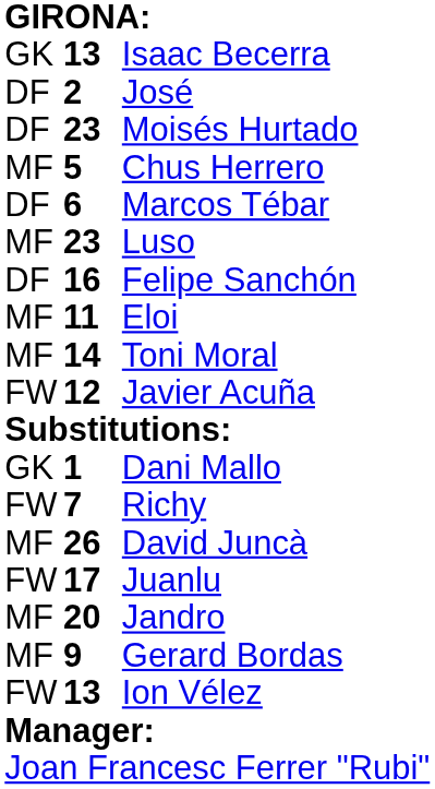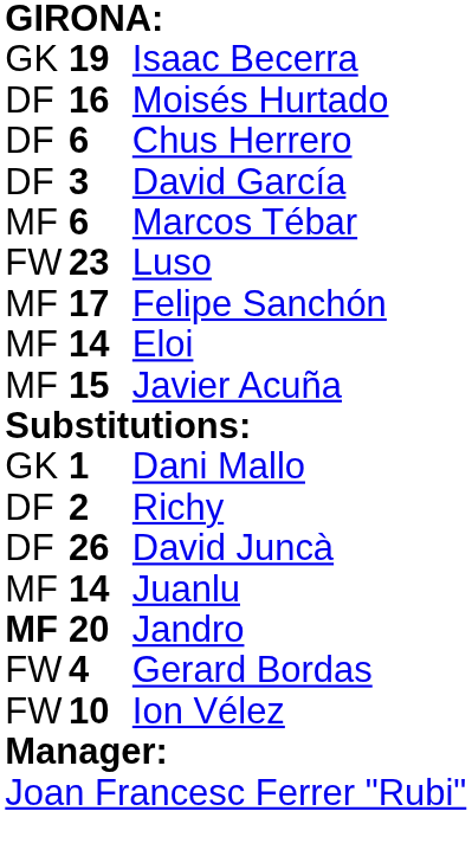 <table style="font-size: 90%" cellspacing="0" cellpadding="0" align="center">
 <tr>
 <td colspan=4><strong>GIRONA:</strong></td>
 </tr>
 <tr>
 <th width=25></th>
 <th width=25></th>
 </tr>
 <tr>
 <td>GK</td>
-<td><strong>13</strong></td>
+<td><strong>19</strong></td>
 <td> <a href='#'>Isaac Becerra</a></td>
 </tr>
 <tr>
 <td>DF</td>
-<td><strong>2</strong></td>
-<td> <a href='#'>José</a></td>
-<td></td>
+<td><strong>16</strong></td>
+<td> <a href='#'>Moisés Hurtado</a></td>
 <td></td>
 </tr>
 <tr>
 <td>DF</td>
-<td><strong>23</strong></td>
-<td> <a href='#'>Moisés Hurtado</a></td>
-<td></td>
-</tr>
-<tr>
-<td>MF</td>
-<td><strong>5</strong></td>
+<td><strong>6</strong></td>
 <td> <a href='#'>Chus Herrero</a></td>
 <td></td>
 </tr>
 <tr>
 <td>DF</td>
+<td><strong>3</strong></td>
+<td> <a href='#'>David García</a></td>
+<td></td>
+<td></td>
+</tr>
+<tr>
+<td>MF</td>
 <td><strong>6</strong></td>
 <td> <a href='#'>Marcos Tébar</a></td>
 </tr>
 <tr>
-<td>MF</td>
+<td>FW</td>
 <td><strong>23</strong></td>
 <td> <a href='#'>Luso</a></td>
 </tr>
 <tr>
-<td>DF</td>
-<td><strong>16</strong></td>
+<td>MF</td>
+<td><strong>17</strong></td>
 <td> <a href='#'>Felipe Sanchón</a></td>
 </tr>
 <tr>
 <td>MF</td>
-<td><strong>11</strong></td>
+<td><strong>14</strong></td>
 <td> <a href='#'>Eloi</a></td>
 </tr>
 <tr>
 <td>MF</td>
-<td><strong>14</strong></td>
-<td> <a href='#'>Toni Moral</a></td>
-<td></td>
-<td></td>
-</tr>
-<tr>
-<td>FW</td>
-<td><strong>12</strong></td>
+<td><strong>15</strong></td>
 <td> <a href='#'>Javier Acuña</a></td>
 <td></td>
 </tr>
 <tr>
 <td colspan=3><strong>Substitutions:</strong></td>
 </tr>
 <tr>
 <td>GK</td>
 <td><strong>1</strong></td>
 <td> <a href='#'>Dani Mallo</a></td>
 </tr>
 <tr>
-<td>FW</td>
-<td><strong>7</strong></td>
+<td>DF</td>
+<td><strong>2</strong></td>
 <td> <a href='#'>Richy</a></td>
 </tr>
 <tr>
-<td>MF</td>
+<td>DF</td>
 <td><strong>26</strong></td>
 <td> <a href='#'>David Juncà</a></td>
 <td></td>
 <td></td>
 </tr>
 <tr>
-<td>FW</td>
-<td><strong>17</strong></td>
+<td>MF</td>
+<td><strong>14</strong></td>
 <td> <a href='#'>Juanlu</a></td>
 <td></td>
 <td></td>
 </tr>
 <tr>
-<td>MF</td>
+<td><strong>MF</strong></td>
 <td><strong>20</strong></td>
 <td> <a href='#'>Jandro</a></td>
 <td></td>
 <td></td>
 </tr>
 <tr>
-<td>MF</td>
-<td><strong>9</strong></td>
+<td>FW</td>
+<td><strong>4</strong></td>
 <td> <a href='#'>Gerard Bordas</a></td>
 </tr>
 <tr>
 <td>FW</td>
-<td><strong>13</strong></td>
+<td><strong>10</strong></td>
 <td> <a href='#'>Ion Vélez</a></td>
 </tr>
 <tr>
 <td colspan=3><strong>Manager:</strong></td>
 </tr>
 <tr>
 <td colspan=3> <a href='#'>Joan Francesc Ferrer "Rubi"</a></td>
 </tr>
 </table>
